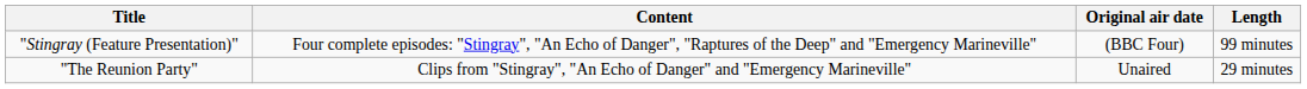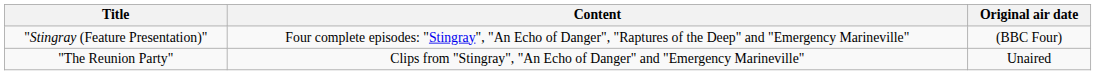 <table class="wikitable" style="width:100%; text-align:center">
 <tr>
 <th>Title</th>
 <th>Content</th>
 <th>Original air date</th>
-<th>Length</th>
 </tr>
 <tr>
 <td>"<em>Stingray</em> (Feature Presentation)"</td>
 <td>Four complete episodes: "<a href='#'>Stingray</a>", "An Echo of Danger", "Raptures of the Deep" and "Emergency Marineville"</td>
 <td> (BBC Four)</td>
-<td>99 minutes</td>
 </tr>
 <tr>
 <td>"The Reunion Party"</td>
 <td>Clips from "Stingray", "An Echo of Danger" and "Emergency Marineville"</td>
 <td>Unaired</td>
-<td>29 minutes</td>
 </tr>
 </table>
